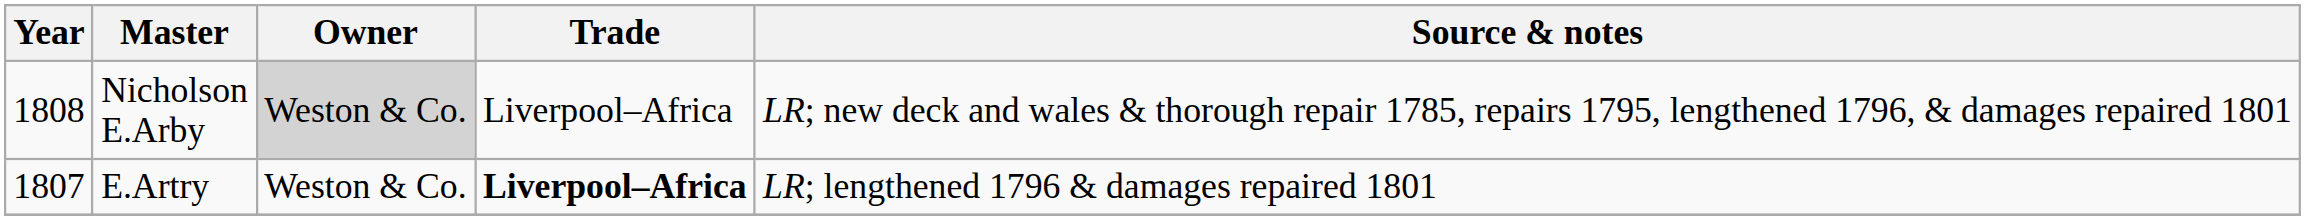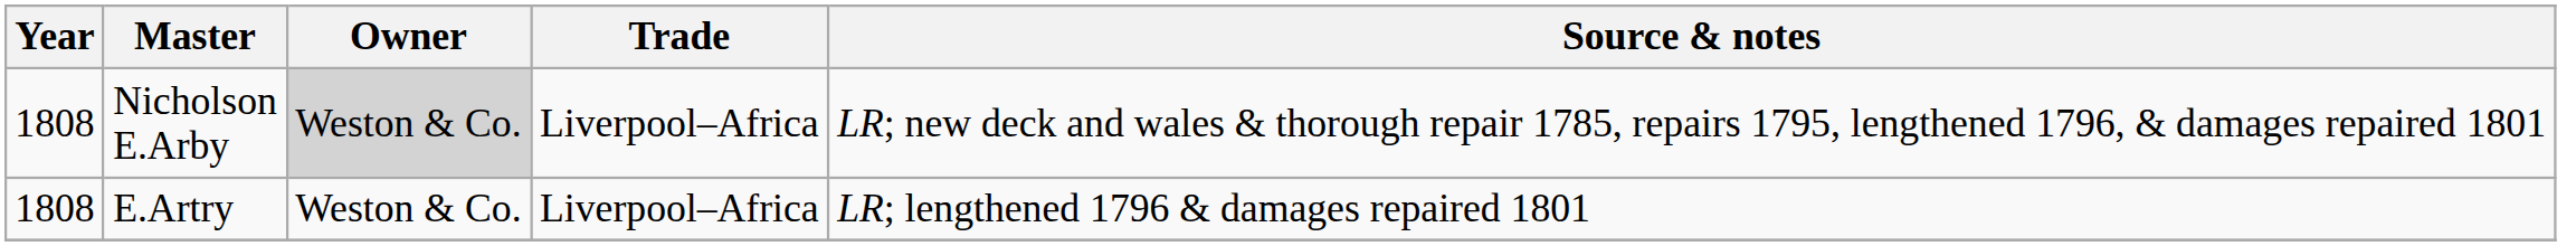 <table class=" wikitable">
 <tr>
 <th>Year</th>
 <th>Master</th>
 <th>Owner</th>
 <th>Trade</th>
 <th>Source & notes</th>
 </tr>
 <tr>
 <td>1808</td>
 <td>Nicholson<br>E.Arby</td>
 <td style="background: lightgrey;">Weston & Co.</td>
 <td>Liverpool–Africa</td>
 <td><em>LR</em>; new deck and wales & thorough repair 1785, repairs 1795, lengthened 1796, & damages repaired 1801</td>
 </tr>
 <tr>
-<td>1807</td>
+<td>1808</td>
 <td>E.Artry</td>
 <td>Weston & Co.</td>
-<td><strong>Liverpool–Africa</strong></td>
+<td>Liverpool–Africa</td>
 <td><em>LR</em>; lengthened 1796 & damages repaired 1801</td>
 </tr>
 <tr>
 </tr>
 </table>
